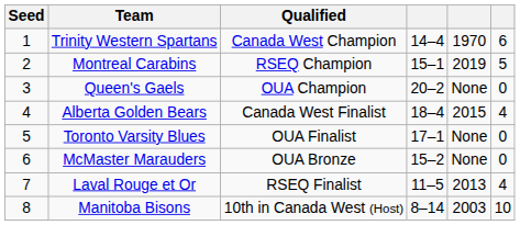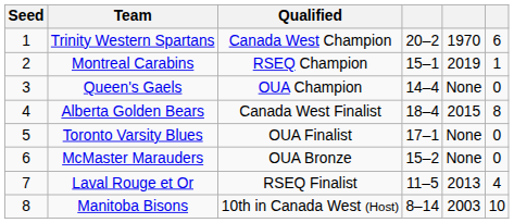 <table class="wikitable sortable" style="text-align: center;">
 <tr bgcolor="#efefef" align=center>
 <th align=left>Seed</th>
 <th align=left>Team</th>
 <th align=left>Qualified</th>
 <th align=left></th>
 <th align=left></th>
 <th align=left></th>
 </tr>
 <tr align=center>
 <td>1</td>
 <td><a href='#'>Trinity Western Spartans</a></td>
 <td><a href='#'>Canada West</a> Champion</td>
-<td>14–4</td>
+<td>20–2</td>
 <td>1970</td>
 <td>6</td>
 </tr>
 <tr align=center>
 <td>2</td>
 <td><a href='#'>Montreal Carabins</a></td>
 <td><a href='#'>RSEQ</a> Champion</td>
 <td>15–1</td>
 <td>2019</td>
-<td>5</td>
+<td>1</td>
 </tr>
 <tr align=center>
 <td>3</td>
 <td><a href='#'>Queen's Gaels</a></td>
 <td><a href='#'>OUA</a> Champion</td>
-<td>20–2</td>
+<td>14–4</td>
 <td>None</td>
 <td>0</td>
 </tr>
 <tr align=center>
 <td>4</td>
 <td><a href='#'>Alberta Golden Bears</a></td>
 <td>Canada West Finalist</td>
 <td>18–4</td>
 <td>2015</td>
-<td>4</td>
+<td>8</td>
 </tr>
 <tr align=center>
 <td>5</td>
 <td><a href='#'>Toronto Varsity Blues</a></td>
 <td>OUA Finalist</td>
 <td>17–1</td>
 <td>None</td>
 <td>0</td>
 </tr>
 <tr align=center>
 <td>6</td>
 <td><a href='#'>McMaster Marauders</a></td>
 <td>OUA Bronze</td>
 <td>15–2</td>
 <td>None</td>
 <td>0</td>
 </tr>
 <tr align=center>
 <td>7</td>
 <td><a href='#'>Laval Rouge et Or</a></td>
 <td>RSEQ Finalist</td>
 <td>11–5</td>
 <td>2013</td>
 <td>4</td>
 </tr>
 <tr align=center>
 <td>8</td>
 <td><a href='#'>Manitoba Bisons</a></td>
 <td>10th in Canada West <small>(Host)</small></td>
 <td>8–14</td>
 <td>2003</td>
 <td>10</td>
 </tr>
 </table>
